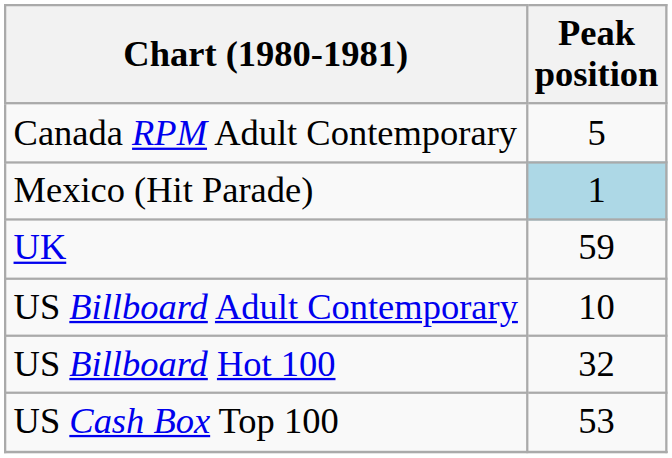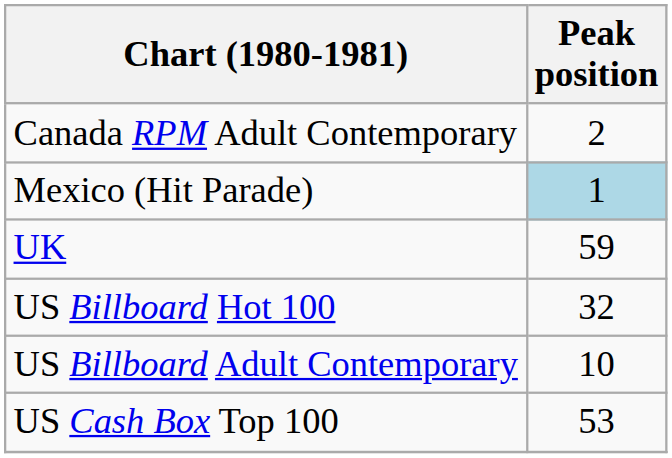 <table class="wikitable sortable">
 <tr>
 <th>Chart (1980-1981)</th>
 <th>Peak<br>position</th>
 </tr>
 <tr>
 <td>Canada <em><a href='#'>RPM</a></em> Adult Contemporary</td>
-<td style="text-align:center;">5</td>
+<td style="text-align:center;">2</td>
 </tr>
 <tr>
 <td>Mexico (Hit Parade)</td>
 <td style="background: lightblue; text-align:center;">1</td>
 </tr>
 <tr>
 <td><a href='#'>UK</a></td>
 <td style="text-align:center;">59</td>
 </tr>
 <tr>
+<td>US <em><a href='#'>Billboard</a></em> <a href='#'>Hot 100</a></td>
+<td style="text-align:center;">32</td>
+</tr>
+<tr>
 <td>US <em><a href='#'>Billboard</a></em> <a href='#'>Adult Contemporary</a></td>
 <td style="text-align:center;">10</td>
-</tr>
-<tr>
-<td>US <em><a href='#'>Billboard</a></em> <a href='#'>Hot 100</a></td>
-<td style="text-align:center;">32</td>
 </tr>
 <tr>
 <td>US <a href='#'><em>Cash Box</em></a> Top 100</td>
 <td align="center">53</td>
 </tr>
 <tr>
 </tr>
 </table>
